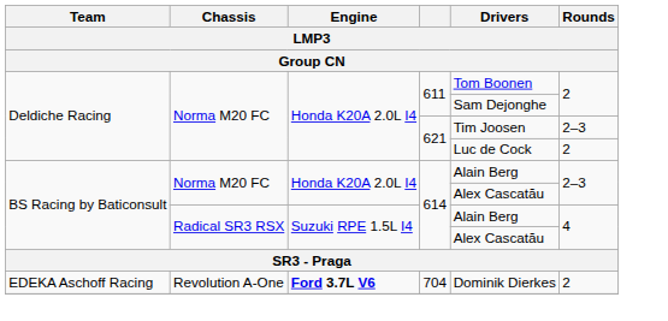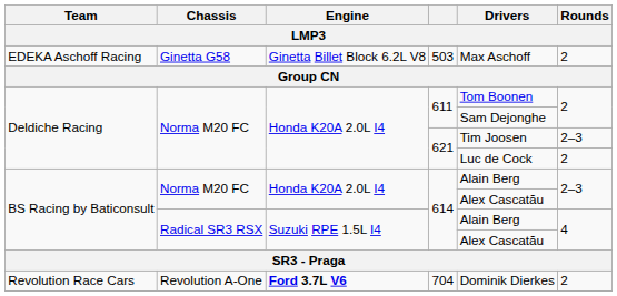 <table class="wikitable" style="font-size: 85%;">
 <tr>
 <th>Team</th>
 <th>Chassis</th>
 <th>Engine</th>
 <th></th>
 <th>Drivers</th>
 <th>Rounds</th>
 </tr>
 <tr>
 <th colspan=6>LMP3</th>
+</tr>
+<tr>
+<td> EDEKA Aschoff Racing</td>
+<td><a href='#'>Ginetta G58</a></td>
+<td><a href='#'>Ginetta</a> <a href='#'>Billet</a> Block 6.2L V8</td>
+<td>503</td>
+<td> Max Aschoff</td>
+<td>2</td>
 </tr>
 <tr>
 <th colspan=6>Group CN</th>
 </tr>
 <tr>
 <td rowspan=4> Deldiche Racing</td>
 <td rowspan=4><a href='#'>Norma</a> M20 FC</td>
 <td rowspan=4><a href='#'>Honda K20A</a> 2.0L <a href='#'>I4</a></td>
 <td rowspan=2>611</td>
 <td> <a href='#'>Tom Boonen</a></td>
 <td rowspan=2>2</td>
 </tr>
 <tr>
 <td> Sam Dejonghe</td>
 </tr>
 <tr>
 <td rowspan=2>621</td>
 <td> Tim Joosen</td>
 <td>2–3</td>
 </tr>
 <tr>
 <td> Luc de Cock</td>
 <td>2</td>
 </tr>
 <tr>
 <td rowspan=4> BS Racing by Baticonsult</td>
 <td rowspan=2><a href='#'>Norma</a> M20 FC</td>
 <td rowspan=2><a href='#'>Honda K20A</a> 2.0L <a href='#'>I4</a></td>
 <td rowspan=4>614</td>
 <td> Alain Berg</td>
 <td rowspan=2>2–3</td>
 </tr>
 <tr>
 <td> Alex Cascatău</td>
 </tr>
 <tr>
 <td rowspan=2><a href='#'>Radical SR3 RSX</a></td>
 <td rowspan=2><a href='#'>Suzuki</a> <a href='#'>RPE</a> 1.5L <a href='#'>I4</a></td>
 <td> Alain Berg</td>
 <td rowspan=2>4</td>
 </tr>
 <tr>
 <td> Alex Cascatău</td>
 </tr>
 <tr>
 <th colspan=6>SR3 - Praga</th>
 </tr>
 <tr>
-<td> EDEKA Aschoff Racing</td>
+<td> Revolution Race Cars</td>
 <td>Revolution A-One</td>
 <td><strong><a href='#'>Ford</a> 3.7L <a href='#'>V6</a></strong></td>
 <td>704</td>
 <td> Dominik Dierkes</td>
 <td>2</td>
 </tr>
 <tr>
 </tr>
 </table>
